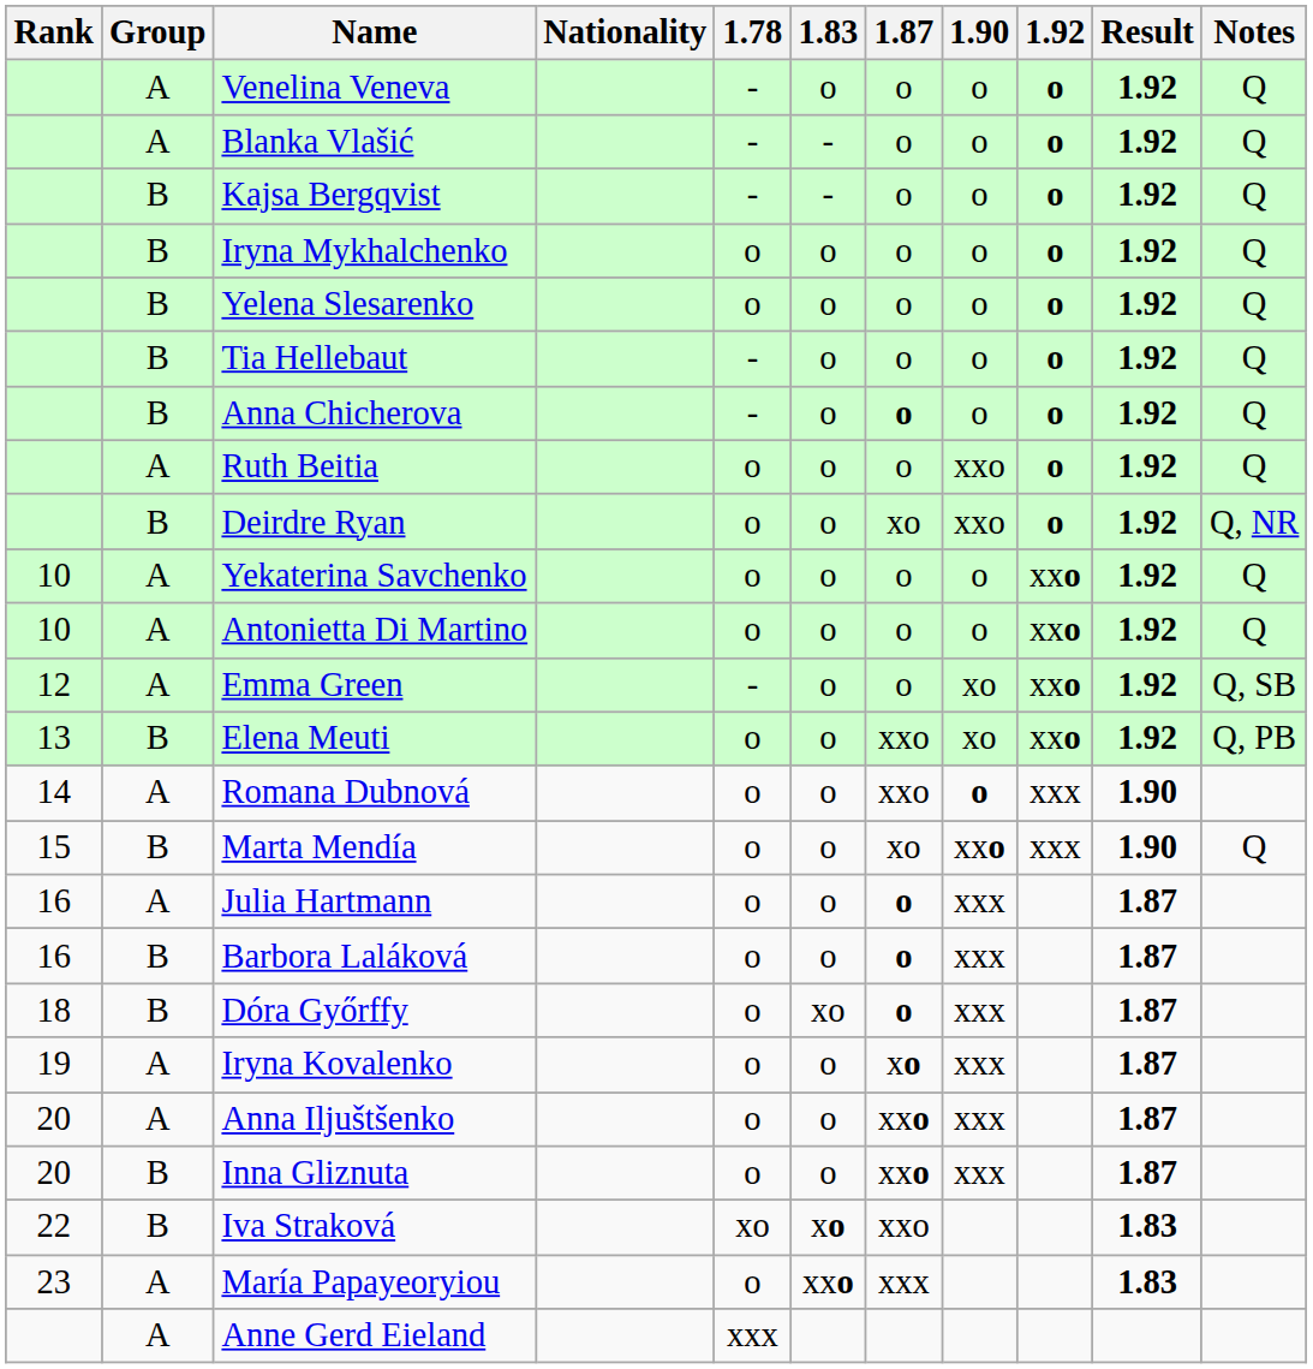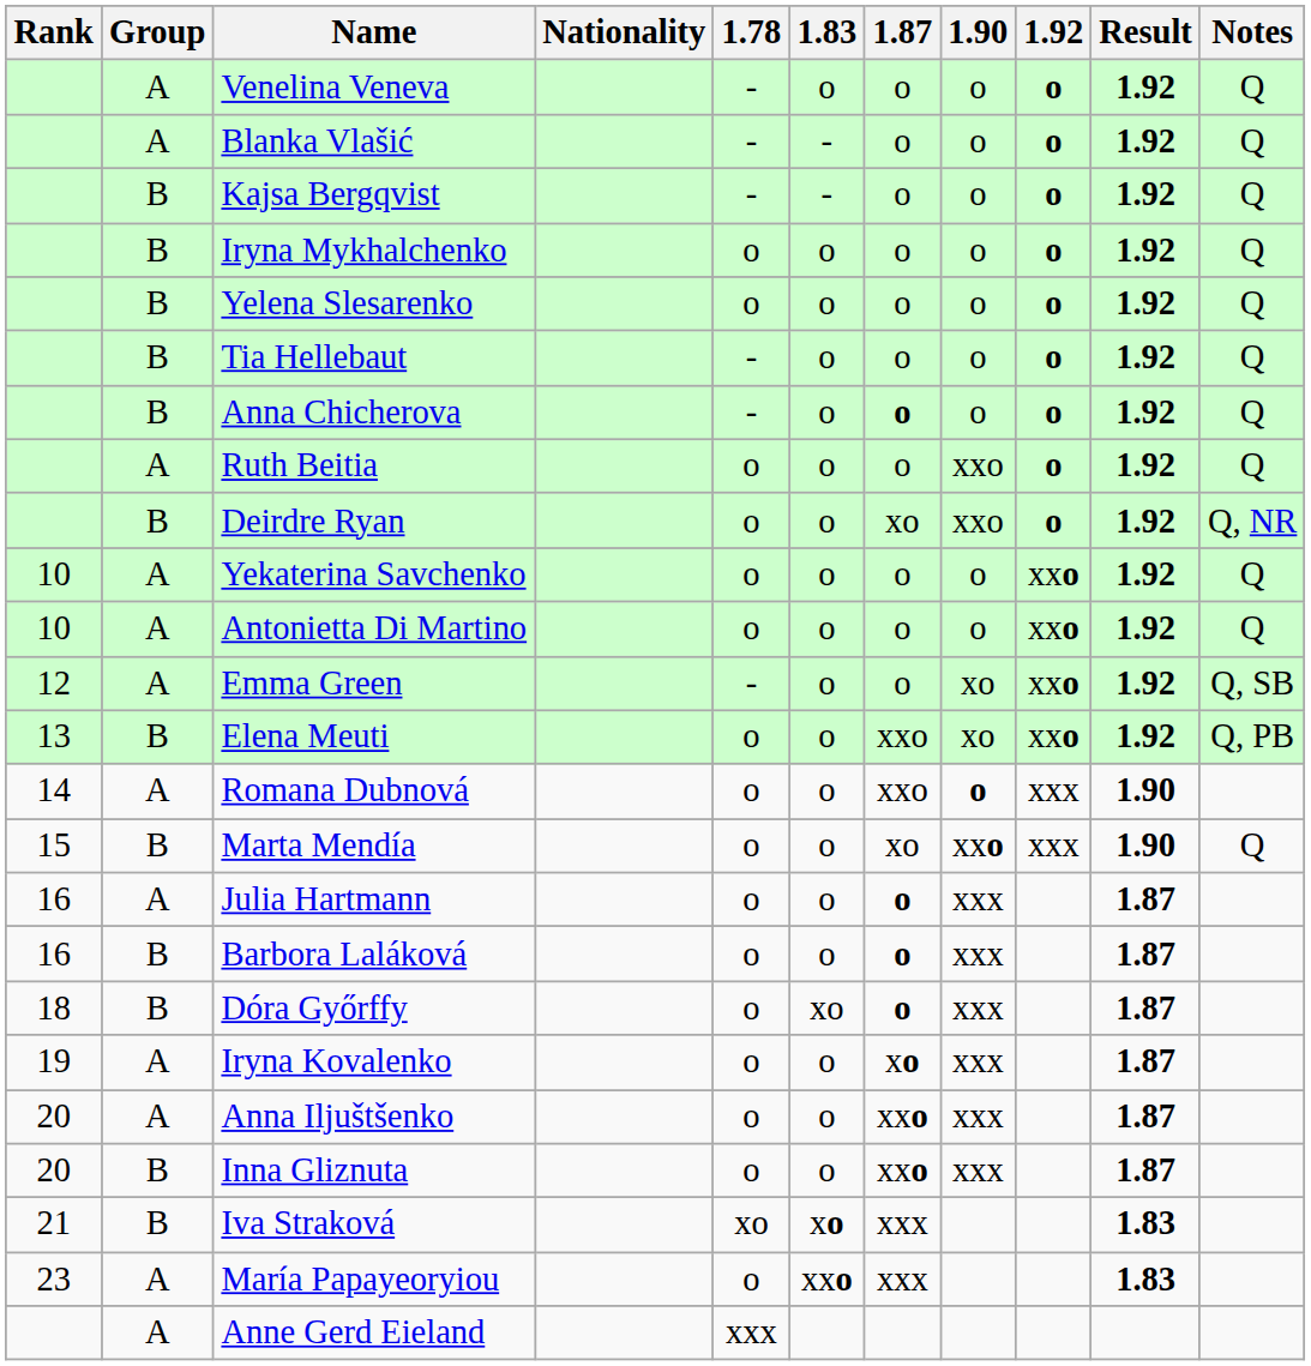 <table class="wikitable sortable" style="text-align:center">
 <tr>
 <th>Rank</th>
 <th>Group</th>
 <th>Name</th>
 <th>Nationality</th>
 <th>1.78</th>
 <th>1.83</th>
 <th>1.87</th>
 <th>1.90</th>
 <th>1.92</th>
 <th>Result</th>
 <th>Notes</th>
 </tr>
 <tr bgcolor=ccffcc>
 <td></td>
 <td>A</td>
 <td align=left><a href='#'>Venelina Veneva</a></td>
 <td align=left></td>
 <td>-</td>
 <td>o</td>
 <td>o</td>
 <td>o</td>
 <td><strong>o</strong></td>
 <td><strong>1.92</strong></td>
 <td>Q</td>
 </tr>
 <tr bgcolor=ccffcc>
 <td></td>
 <td>A</td>
 <td align=left><a href='#'>Blanka Vlašić</a></td>
 <td align=left></td>
 <td>-</td>
 <td>-</td>
 <td>o</td>
 <td>o</td>
 <td><strong>o</strong></td>
 <td><strong>1.92</strong></td>
 <td>Q</td>
 </tr>
 <tr bgcolor=ccffcc>
 <td></td>
 <td>B</td>
 <td align=left><a href='#'>Kajsa Bergqvist</a></td>
 <td align=left></td>
 <td>-</td>
 <td>-</td>
 <td>o</td>
 <td>o</td>
 <td><strong>o</strong></td>
 <td><strong>1.92</strong></td>
 <td>Q</td>
 </tr>
 <tr bgcolor=ccffcc>
 <td></td>
 <td>B</td>
 <td align=left><a href='#'>Iryna Mykhalchenko</a></td>
 <td align=left></td>
 <td>o</td>
 <td>o</td>
 <td>o</td>
 <td>o</td>
 <td><strong>o</strong></td>
 <td><strong>1.92</strong></td>
 <td>Q</td>
 </tr>
 <tr bgcolor=ccffcc>
 <td></td>
 <td>B</td>
 <td align=left><a href='#'>Yelena Slesarenko</a></td>
 <td align=left></td>
 <td>o</td>
 <td>o</td>
 <td>o</td>
 <td>o</td>
 <td><strong>o</strong></td>
 <td><strong>1.92</strong></td>
 <td>Q</td>
 </tr>
 <tr bgcolor=ccffcc>
 <td></td>
 <td>B</td>
 <td align=left><a href='#'>Tia Hellebaut</a></td>
 <td align=left></td>
 <td>-</td>
 <td>o</td>
 <td>o</td>
 <td>o</td>
 <td><strong>o</strong></td>
 <td><strong>1.92</strong></td>
 <td>Q</td>
 </tr>
 <tr bgcolor=ccffcc>
 <td></td>
 <td>B</td>
 <td align=left><a href='#'>Anna Chicherova</a></td>
 <td align=left></td>
 <td>-</td>
 <td>o</td>
 <td><strong>o</strong></td>
 <td>o</td>
 <td><strong>o</strong></td>
 <td><strong>1.92</strong></td>
 <td>Q</td>
 </tr>
 <tr bgcolor=ccffcc>
 <td></td>
 <td>A</td>
 <td align=left><a href='#'>Ruth Beitia</a></td>
 <td align=left></td>
 <td>o</td>
 <td>o</td>
 <td>o</td>
 <td>xxo</td>
 <td><strong>o</strong></td>
 <td><strong>1.92</strong></td>
 <td>Q</td>
 </tr>
 <tr bgcolor=ccffcc>
 <td></td>
 <td>B</td>
 <td align=left><a href='#'>Deirdre Ryan</a></td>
 <td align=left></td>
 <td>o</td>
 <td>o</td>
 <td>xo</td>
 <td>xxo</td>
 <td><strong>o</strong></td>
 <td><strong>1.92</strong></td>
 <td>Q, <a href='#'>NR</a></td>
 </tr>
 <tr bgcolor=ccffcc>
 <td>10</td>
 <td>A</td>
 <td align=left><a href='#'>Yekaterina Savchenko</a></td>
 <td align=left></td>
 <td>o</td>
 <td>o</td>
 <td>o</td>
 <td>o</td>
 <td>xx<strong>o</strong></td>
 <td><strong>1.92</strong></td>
 <td>Q</td>
 </tr>
 <tr bgcolor=ccffcc>
 <td>10</td>
 <td>A</td>
 <td align=left><a href='#'>Antonietta Di Martino</a></td>
 <td align=left></td>
 <td>o</td>
 <td>o</td>
 <td>o</td>
 <td>o</td>
 <td>xx<strong>o</strong></td>
 <td><strong>1.92</strong></td>
 <td>Q</td>
 </tr>
 <tr bgcolor=ccffcc>
 <td>12</td>
 <td>A</td>
 <td align=left><a href='#'>Emma Green</a></td>
 <td align=left></td>
 <td>-</td>
 <td>o</td>
 <td>o</td>
 <td>xo</td>
 <td>xx<strong>o</strong></td>
 <td><strong>1.92</strong></td>
 <td>Q, SB</td>
 </tr>
 <tr bgcolor=ccffcc>
 <td>13</td>
 <td>B</td>
 <td align=left><a href='#'>Elena Meuti</a></td>
 <td align=left></td>
 <td>o</td>
 <td>o</td>
 <td>xxo</td>
 <td>xo</td>
 <td>xx<strong>o</strong></td>
 <td><strong>1.92</strong></td>
 <td>Q, PB</td>
 </tr>
 <tr>
 <td>14</td>
 <td>A</td>
 <td align=left><a href='#'>Romana Dubnová</a></td>
 <td align=left></td>
 <td>o</td>
 <td>o</td>
 <td>xxo</td>
 <td><strong>o</strong></td>
 <td>xxx</td>
 <td><strong>1.90</strong></td>
 <td></td>
 </tr>
 <tr>
 <td>15</td>
 <td>B</td>
 <td align=left><a href='#'>Marta Mendía</a></td>
 <td align=left></td>
 <td>o</td>
 <td>o</td>
 <td>xo</td>
 <td>xx<strong>o</strong></td>
 <td>xxx</td>
 <td><strong>1.90</strong></td>
 <td>Q</td>
 </tr>
 <tr>
 <td>16</td>
 <td>A</td>
 <td align=left><a href='#'>Julia Hartmann</a></td>
 <td align=left></td>
 <td>o</td>
 <td>o</td>
 <td><strong>o</strong></td>
 <td>xxx</td>
 <td></td>
 <td><strong>1.87</strong></td>
 <td></td>
 </tr>
 <tr>
 <td>16</td>
 <td>B</td>
 <td align=left><a href='#'>Barbora Laláková</a></td>
 <td align=left></td>
 <td>o</td>
 <td>o</td>
 <td><strong>o</strong></td>
 <td>xxx</td>
 <td></td>
 <td><strong>1.87</strong></td>
 <td></td>
 </tr>
 <tr>
 <td>18</td>
 <td>B</td>
 <td align=left><a href='#'>Dóra Győrffy</a></td>
 <td align=left></td>
 <td>o</td>
 <td>xo</td>
 <td><strong>o</strong></td>
 <td>xxx</td>
 <td></td>
 <td><strong>1.87</strong></td>
 <td></td>
 </tr>
 <tr>
 <td>19</td>
 <td>A</td>
 <td align=left><a href='#'>Iryna Kovalenko</a></td>
 <td align=left></td>
 <td>o</td>
 <td>o</td>
 <td>x<strong>o</strong></td>
 <td>xxx</td>
 <td></td>
 <td><strong>1.87</strong></td>
 <td></td>
 </tr>
 <tr>
 <td>20</td>
 <td>A</td>
 <td align=left><a href='#'>Anna Iljuštšenko</a></td>
 <td align=left></td>
 <td>o</td>
 <td>o</td>
 <td>xx<strong>o</strong></td>
 <td>xxx</td>
 <td></td>
 <td><strong>1.87</strong></td>
 <td></td>
 </tr>
 <tr>
 <td>20</td>
 <td>B</td>
 <td align=left><a href='#'>Inna Gliznuta</a></td>
 <td align=left></td>
 <td>o</td>
 <td>o</td>
 <td>xx<strong>o</strong></td>
 <td>xxx</td>
 <td></td>
 <td><strong>1.87</strong></td>
 <td></td>
 </tr>
 <tr>
-<td>22</td>
+<td>21</td>
 <td>B</td>
 <td align=left><a href='#'>Iva Straková</a></td>
 <td align=left></td>
 <td>xo</td>
 <td>x<strong>o</strong></td>
-<td>xxo</td>
+<td>xxx</td>
 <td></td>
 <td></td>
 <td><strong>1.83</strong></td>
 <td></td>
 </tr>
 <tr>
 <td>23</td>
 <td>A</td>
 <td align=left><a href='#'>María Papayeoryiou</a></td>
 <td align=left></td>
 <td>o</td>
 <td>xx<strong>o</strong></td>
 <td>xxx</td>
 <td></td>
 <td></td>
 <td><strong>1.83</strong></td>
 <td></td>
 </tr>
 <tr>
 <td></td>
 <td>A</td>
 <td align=left><a href='#'>Anne Gerd Eieland</a></td>
 <td align=left></td>
 <td>xxx</td>
 <td></td>
 <td></td>
 <td></td>
 <td></td>
 <td><strong></strong></td>
 <td></td>
 </tr>
 </table>
